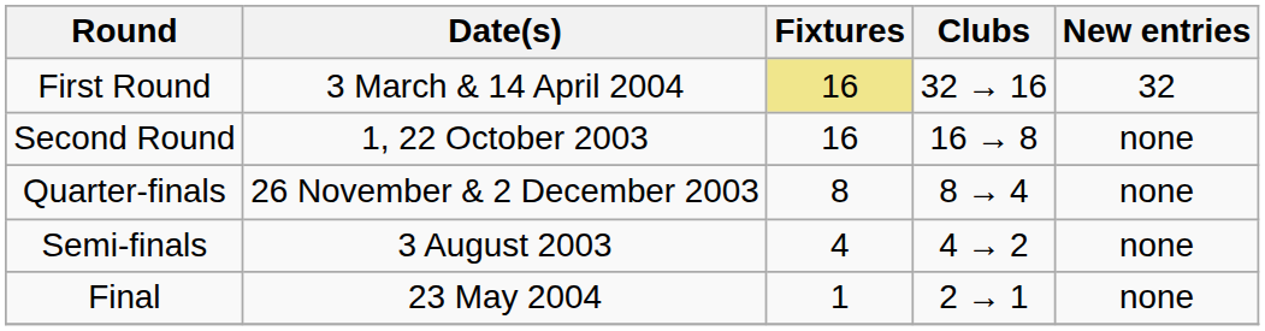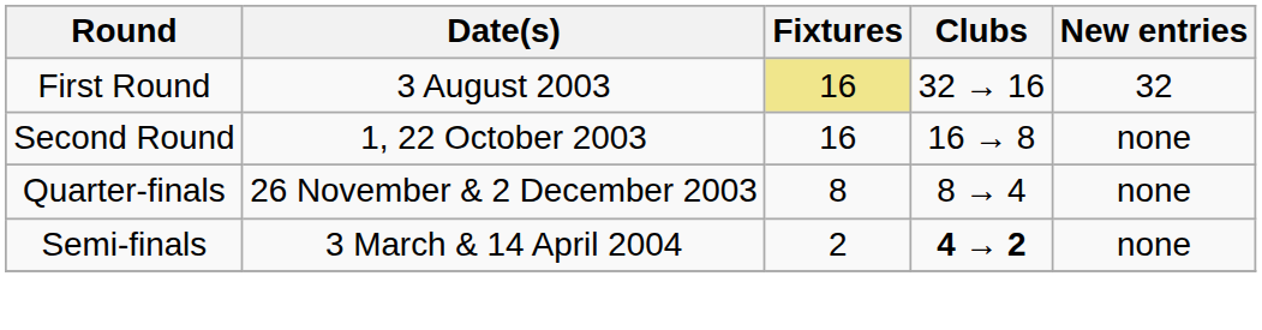 <table class="wikitable" style="text-align:center">
 <tr>
 <th>Round</th>
 <th>Date(s)</th>
 <th>Fixtures</th>
 <th>Clubs</th>
 <th>New entries</th>
 </tr>
 <tr>
 <td>First Round</td>
-<td>3 March & 14 April 2004</td>
+<td>3 August 2003</td>
 <td style="background: khaki;">16</td>
 <td>32 → 16</td>
 <td>32</td>
 </tr>
 <tr>
 <td>Second Round</td>
 <td>1, 22 October 2003</td>
 <td>16</td>
 <td>16 → 8</td>
 <td>none</td>
 </tr>
 <tr>
 <td>Quarter-finals</td>
 <td>26 November & 2 December 2003</td>
 <td>8</td>
 <td>8 → 4</td>
 <td>none</td>
 </tr>
 <tr>
 <td>Semi-finals</td>
-<td>3 August 2003</td>
-<td>4</td>
-<td>4 → 2</td>
-<td>none</td>
-</tr>
-<tr>
-<td>Final</td>
-<td>23 May 2004</td>
-<td>1</td>
-<td>2 → 1</td>
+<td>3 March & 14 April 2004</td>
+<td>2</td>
+<td><strong>4 → 2</strong></td>
 <td>none</td>
 </tr>
 <tr>
 </tr>
 </table>
